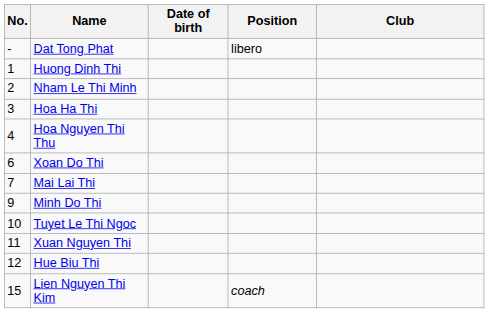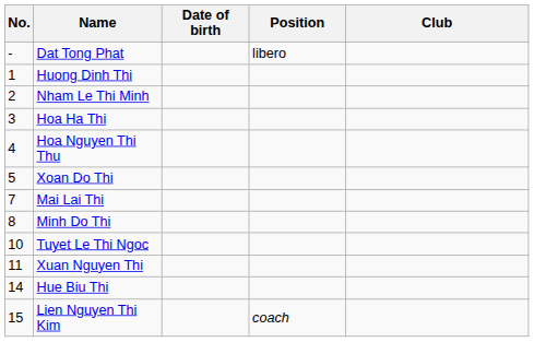 <table class=wikitable sortable style=font-size:100%; text-align:center;>
 <tr>
 <th>No.</th>
 <th style=width:12em>Name</th>
 <th style=width:8em>Date of birth</th>
 <th style=width:8em>Position</th>
 <th style=width:19em>Club</th>
 </tr>
 <tr>
 <td>-</td>
 <td><a href='#'>Dat Tong Phat</a></td>
 <td></td>
 <td>libero</td>
 <td></td>
 </tr>
 <tr>
 <td>1</td>
 <td><a href='#'>Huong Dinh Thi</a></td>
 <td></td>
 <td></td>
 <td></td>
 </tr>
 <tr>
 <td>2</td>
 <td><a href='#'>Nham Le Thi Minh</a></td>
 <td></td>
 <td></td>
 <td></td>
 </tr>
 <tr>
 <td>3</td>
 <td><a href='#'>Hoa Ha Thi</a></td>
 <td></td>
 <td></td>
 <td></td>
 </tr>
 <tr>
 <td>4</td>
 <td><a href='#'>Hoa Nguyen Thi Thu</a></td>
 <td></td>
 <td></td>
 <td></td>
 </tr>
 <tr>
-<td>6</td>
+<td>5</td>
 <td><a href='#'>Xoan Do Thi</a></td>
 <td></td>
 <td></td>
 <td></td>
 </tr>
 <tr>
 <td>7</td>
 <td><a href='#'>Mai Lai Thi</a></td>
 <td></td>
 <td></td>
 <td></td>
 </tr>
 <tr>
-<td>9</td>
+<td>8</td>
 <td><a href='#'>Minh Do Thi</a></td>
 <td></td>
 <td></td>
 <td></td>
 </tr>
 <tr>
 <td>10</td>
 <td><a href='#'>Tuyet Le Thi Ngoc</a></td>
 <td></td>
 <td></td>
 <td></td>
 </tr>
 <tr>
 <td>11</td>
 <td><a href='#'>Xuan Nguyen Thi</a></td>
 <td></td>
 <td></td>
 <td></td>
 </tr>
 <tr>
-<td>12</td>
+<td>14</td>
 <td><a href='#'>Hue Biu Thi</a></td>
 <td></td>
 <td></td>
 <td></td>
 </tr>
 <tr>
 <td>15</td>
 <td><a href='#'>Lien Nguyen Thi Kim</a></td>
 <td></td>
 <td><em>coach</em></td>
 <td></td>
 </tr>
 </table>
